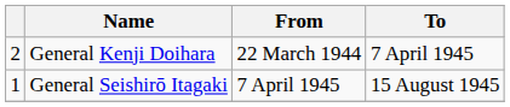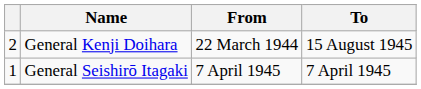 <table class=wikitable>
 <tr>
 <th></th>
 <th>Name</th>
 <th>From</th>
 <th>To</th>
 </tr>
 <tr>
 <td>2</td>
 <td>General <a href='#'>Kenji Doihara</a></td>
 <td>22 March 1944</td>
-<td>7 April 1945</td>
+<td>15 August 1945</td>
 </tr>
 <tr>
 <td>1</td>
 <td>General <a href='#'>Seishirō Itagaki</a></td>
 <td>7 April 1945</td>
-<td>15 August 1945</td>
+<td>7 April 1945</td>
 </tr>
 <tr>
 </tr>
 </table>
